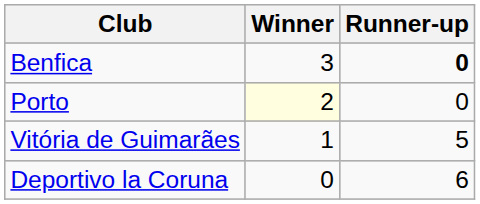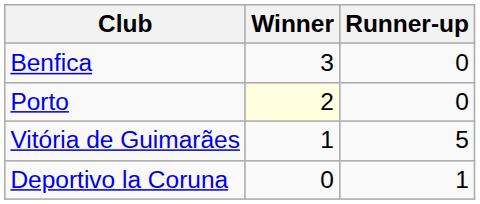 <table class="wikitable">
 <tr>
 <th>Club</th>
 <th>Winner</th>
 <th>Runner-up</th>
 </tr>
 <tr>
 <td> <a href='#'>Benfica</a></td>
 <td align="right">3</td>
-<td align="right"><strong>0</strong></td>
+<td align="right">0</td>
 </tr>
 <tr>
 <td> <a href='#'>Porto</a></td>
 <td align="right" style="background: lightyellow;">2</td>
 <td align="right">0</td>
 </tr>
 <tr>
 <td> <a href='#'>Vitória de Guimarães</a></td>
 <td align="right">1</td>
 <td align="right">5</td>
 </tr>
 <tr>
 <td> <a href='#'>Deportivo la Coruna</a></td>
 <td align="right">0</td>
-<td align="right">6</td>
+<td align="right">1</td>
 </tr>
 </table>
